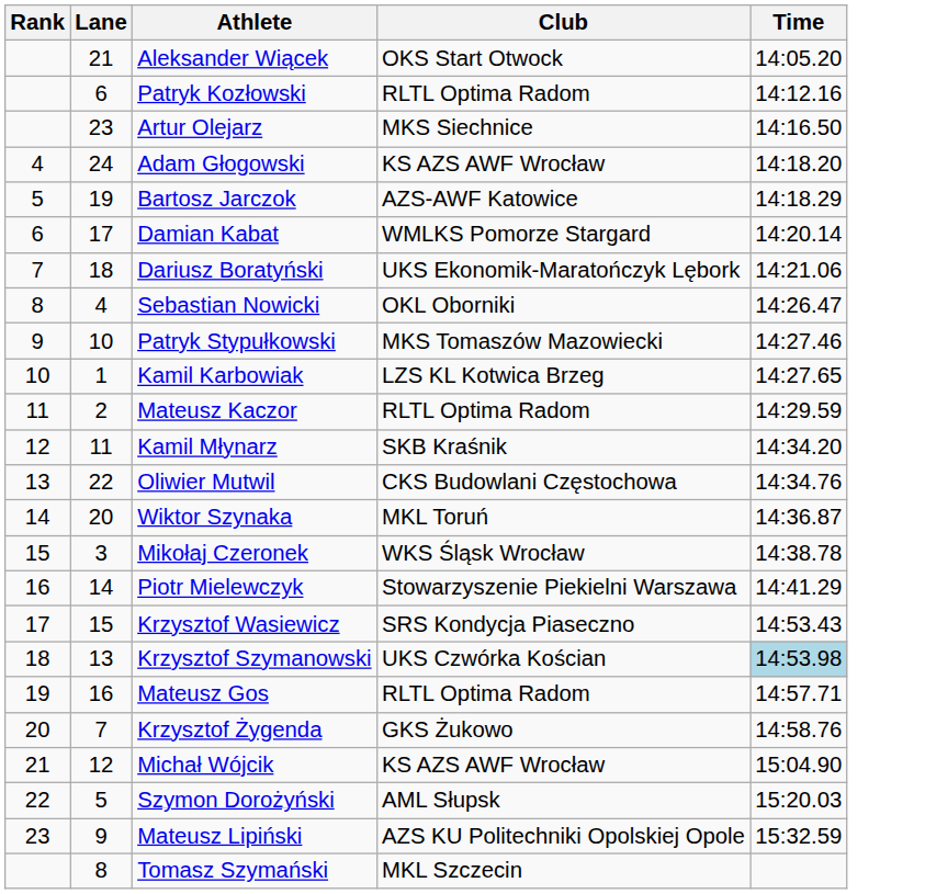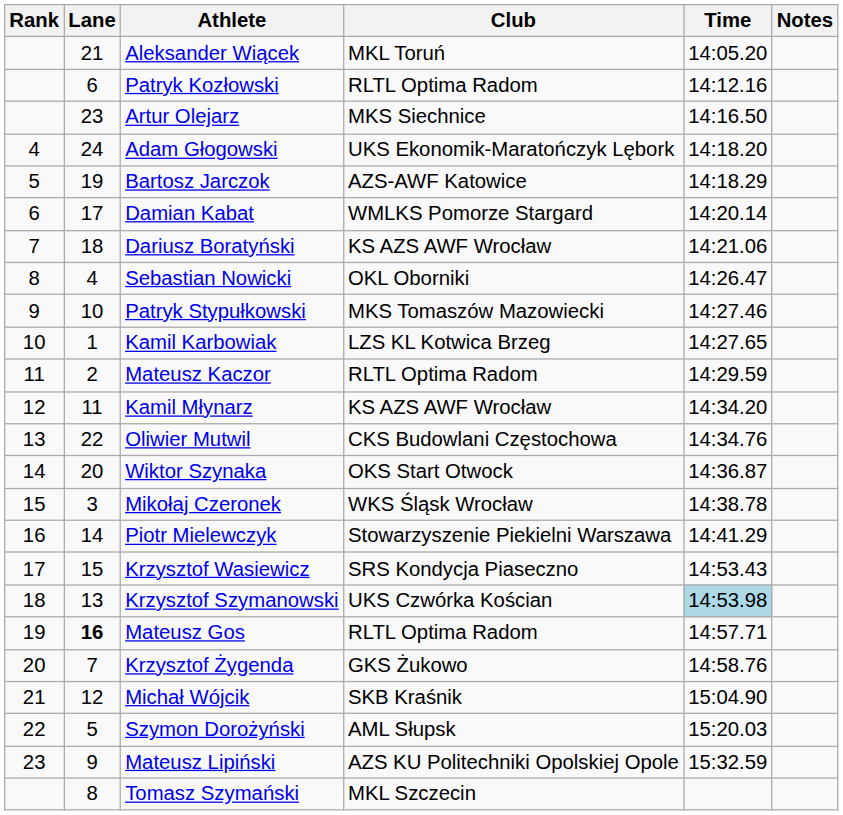 <table class="wikitable sortable" style="text-align:center">
 <tr>
 <th>Rank</th>
 <th>Lane</th>
 <th>Athlete</th>
 <th>Club</th>
 <th>Time</th>
+<th>Notes</th>
 </tr>
 <tr>
 <td></td>
 <td>21</td>
 <td align=left><a href='#'>Aleksander Wiącek</a></td>
-<td align=left>OKS Start Otwock</td>
+<td align=left>MKL Toruń</td>
 <td>14:05.20</td>
+<td></td>
 </tr>
 <tr>
 <td></td>
 <td>6</td>
 <td align=left><a href='#'>Patryk Kozłowski</a></td>
 <td align=left>RLTL Optima Radom</td>
 <td>14:12.16</td>
+<td></td>
 </tr>
 <tr>
 <td></td>
 <td>23</td>
 <td align=left><a href='#'>Artur Olejarz</a></td>
 <td align=left>MKS Siechnice</td>
 <td>14:16.50</td>
+<td></td>
 </tr>
 <tr>
 <td>4</td>
 <td>24</td>
 <td align=left><a href='#'>Adam Głogowski</a></td>
-<td align=left>KS AZS AWF Wrocław</td>
+<td align=left>UKS Ekonomik-Maratończyk Lębork</td>
 <td>14:18.20</td>
+<td></td>
 </tr>
 <tr>
 <td>5</td>
 <td>19</td>
 <td align=left><a href='#'>Bartosz Jarczok</a></td>
 <td align=left>AZS-AWF Katowice</td>
 <td>14:18.29</td>
+<td></td>
 </tr>
 <tr>
 <td>6</td>
 <td>17</td>
 <td align=left><a href='#'>Damian Kabat</a></td>
 <td align=left>WMLKS Pomorze Stargard</td>
 <td>14:20.14</td>
+<td></td>
 </tr>
 <tr>
 <td>7</td>
 <td>18</td>
 <td align=left><a href='#'>Dariusz Boratyński</a></td>
-<td align=left>UKS Ekonomik-Maratończyk Lębork</td>
+<td align=left>KS AZS AWF Wrocław</td>
 <td>14:21.06</td>
+<td></td>
 </tr>
 <tr>
 <td>8</td>
 <td>4</td>
 <td align=left><a href='#'>Sebastian Nowicki</a></td>
 <td align=left>OKL Oborniki</td>
 <td>14:26.47</td>
+<td></td>
 </tr>
 <tr>
 <td>9</td>
 <td>10</td>
 <td align=left><a href='#'>Patryk Stypułkowski</a></td>
 <td align=left>MKS Tomaszów Mazowiecki</td>
 <td>14:27.46</td>
+<td></td>
 </tr>
 <tr>
 <td>10</td>
 <td>1</td>
 <td align=left><a href='#'>Kamil Karbowiak</a></td>
 <td align=left>LZS KL Kotwica Brzeg</td>
 <td>14:27.65</td>
+<td></td>
 </tr>
 <tr>
 <td>11</td>
 <td>2</td>
 <td align=left><a href='#'>Mateusz Kaczor</a></td>
 <td align=left>RLTL Optima Radom</td>
 <td>14:29.59</td>
+<td></td>
 </tr>
 <tr>
 <td>12</td>
 <td>11</td>
 <td align=left><a href='#'>Kamil Młynarz</a></td>
-<td align=left>SKB Kraśnik</td>
+<td align=left>KS AZS AWF Wrocław</td>
 <td>14:34.20</td>
+<td></td>
 </tr>
 <tr>
 <td>13</td>
 <td>22</td>
 <td align=left><a href='#'>Oliwier Mutwil</a></td>
 <td align=left>CKS Budowlani Częstochowa</td>
 <td>14:34.76</td>
+<td></td>
 </tr>
 <tr>
 <td>14</td>
 <td>20</td>
 <td align=left><a href='#'>Wiktor Szynaka</a></td>
-<td align=left>MKL Toruń</td>
+<td align=left>OKS Start Otwock</td>
 <td>14:36.87</td>
+<td></td>
 </tr>
 <tr>
 <td>15</td>
 <td>3</td>
 <td align=left><a href='#'>Mikołaj Czeronek</a></td>
 <td align=left>WKS Śląsk Wrocław</td>
 <td>14:38.78</td>
+<td></td>
 </tr>
 <tr>
 <td>16</td>
 <td>14</td>
 <td align=left><a href='#'>Piotr Mielewczyk</a></td>
 <td align=left>Stowarzyszenie Piekielni Warszawa</td>
 <td>14:41.29</td>
+<td></td>
 </tr>
 <tr>
 <td>17</td>
 <td>15</td>
 <td align=left><a href='#'>Krzysztof Wasiewicz</a></td>
 <td align=left>SRS Kondycja Piaseczno</td>
 <td>14:53.43</td>
+<td></td>
 </tr>
 <tr>
 <td>18</td>
 <td>13</td>
 <td align=left><a href='#'>Krzysztof Szymanowski</a></td>
 <td align=left>UKS Czwórka Kościan</td>
 <td style="background: lightblue;">14:53.98</td>
+<td></td>
 </tr>
 <tr>
 <td>19</td>
-<td>16</td>
+<td><strong>16</strong></td>
 <td align=left><a href='#'>Mateusz Gos</a></td>
 <td align=left>RLTL Optima Radom</td>
 <td>14:57.71</td>
+<td></td>
 </tr>
 <tr>
 <td>20</td>
 <td>7</td>
 <td align=left><a href='#'>Krzysztof Żygenda</a></td>
 <td align=left>GKS Żukowo</td>
 <td>14:58.76</td>
+<td></td>
 </tr>
 <tr>
 <td>21</td>
 <td>12</td>
 <td align=left><a href='#'>Michał Wójcik</a></td>
-<td align=left>KS AZS AWF Wrocław</td>
+<td align=left>SKB Kraśnik</td>
 <td>15:04.90</td>
+<td></td>
 </tr>
 <tr>
 <td>22</td>
 <td>5</td>
 <td align=left><a href='#'>Szymon Dorożyński</a></td>
 <td align=left>AML Słupsk</td>
 <td>15:20.03</td>
+<td></td>
 </tr>
 <tr>
 <td>23</td>
 <td>9</td>
 <td align=left><a href='#'>Mateusz Lipiński</a></td>
 <td align=left>AZS KU Politechniki Opolskiej Opole</td>
 <td>15:32.59</td>
+<td></td>
 </tr>
 <tr>
 <td></td>
 <td>8</td>
 <td align=left><a href='#'>Tomasz Szymański</a></td>
 <td align=left>MKL Szczecin</td>
 <td></td>
+<td></td>
 </tr>
 </table>
